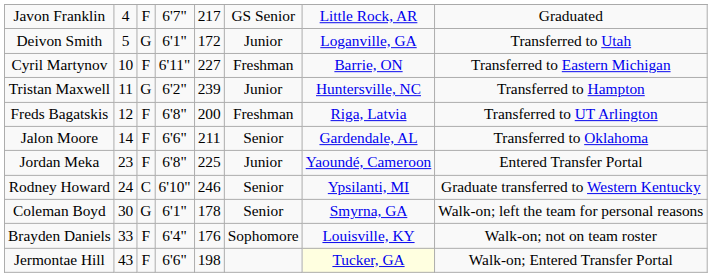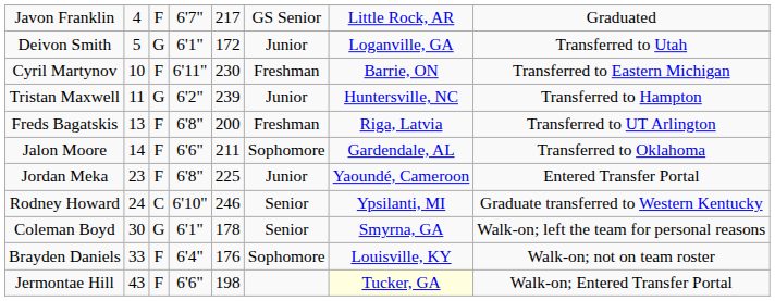 <table class="wikitable sortable" border="1" style="text-align:center;">
 <tr align=center>
 </tr>
 <tr>
 <td>Javon Franklin</td>
 <td>4</td>
 <td>F</td>
 <td>6'7"</td>
 <td>217</td>
 <td>GS Senior</td>
 <td><a href='#'>Little Rock, AR</a></td>
 <td>Graduated</td>
 </tr>
 <tr>
 <td>Deivon Smith</td>
 <td>5</td>
 <td>G</td>
 <td>6'1"</td>
 <td>172</td>
 <td>Junior</td>
 <td><a href='#'>Loganville, GA</a></td>
 <td>Transferred to <a href='#'>Utah</a></td>
 </tr>
 <tr>
 <td>Cyril Martynov</td>
 <td>10</td>
 <td>F</td>
 <td>6'11"</td>
-<td>227</td>
+<td>230</td>
 <td>Freshman</td>
 <td><a href='#'>Barrie, ON</a></td>
 <td>Transferred to <a href='#'>Eastern Michigan</a></td>
 </tr>
 <tr>
 <td>Tristan Maxwell</td>
 <td>11</td>
 <td>G</td>
 <td>6'2"</td>
 <td>239</td>
 <td>Junior</td>
 <td><a href='#'>Huntersville, NC</a></td>
 <td>Transferred to <a href='#'>Hampton</a></td>
 </tr>
 <tr>
 <td>Freds Bagatskis</td>
-<td>12</td>
+<td>13</td>
 <td>F</td>
 <td>6'8"</td>
 <td>200</td>
 <td>Freshman</td>
 <td><a href='#'>Riga, Latvia</a></td>
 <td>Transferred to <a href='#'>UT Arlington</a></td>
 </tr>
 <tr>
 <td>Jalon Moore</td>
 <td>14</td>
 <td>F</td>
 <td>6'6"</td>
 <td>211</td>
-<td>Senior</td>
+<td>Sophomore</td>
 <td><a href='#'>Gardendale, AL</a></td>
 <td>Transferred to <a href='#'>Oklahoma</a></td>
 </tr>
 <tr>
 <td>Jordan Meka</td>
 <td>23</td>
 <td>F</td>
 <td>6'8"</td>
 <td>225</td>
 <td>Junior</td>
 <td><a href='#'>Yaoundé, Cameroon</a></td>
 <td>Entered Transfer Portal</td>
 </tr>
 <tr>
 <td>Rodney Howard</td>
 <td>24</td>
 <td>C</td>
 <td>6'10"</td>
 <td>246</td>
 <td>Senior</td>
 <td><a href='#'>Ypsilanti, MI</a></td>
 <td>Graduate transferred to <a href='#'>Western Kentucky</a></td>
 </tr>
 <tr>
 <td>Coleman Boyd</td>
 <td>30</td>
 <td>G</td>
 <td>6'1"</td>
 <td>178</td>
 <td>Senior</td>
 <td><a href='#'>Smyrna, GA</a></td>
 <td>Walk-on; left the team for personal reasons</td>
 </tr>
 <tr>
 <td>Brayden Daniels</td>
 <td>33</td>
 <td>F</td>
 <td>6'4"</td>
 <td>176</td>
 <td>Sophomore</td>
 <td><a href='#'>Louisville, KY</a></td>
 <td>Walk-on; not on team roster</td>
 </tr>
 <tr>
 <td>Jermontae Hill</td>
 <td>43</td>
 <td>F</td>
 <td>6'6"</td>
 <td>198</td>
 <td></td>
 <td style="background: lightyellow;"><a href='#'>Tucker, GA</a></td>
 <td>Walk-on; Entered Transfer Portal</td>
 </tr>
 </table>
